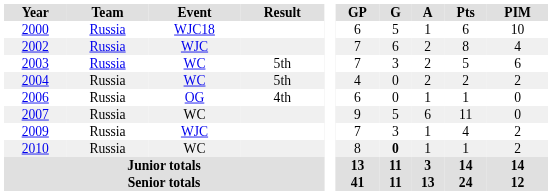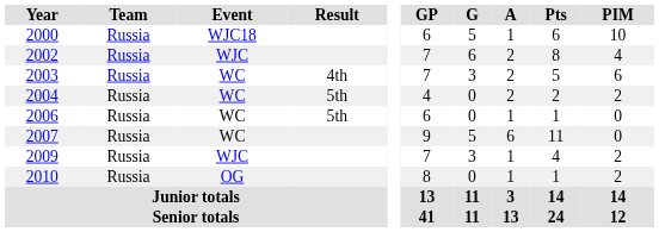 <table border="0" cellpadding="1" cellspacing="0" style="text-align:center; width:40em">
 <tr ALIGN="center" bgcolor="#e0e0e0">
 <th>Year</th>
 <th>Team</th>
 <th>Event</th>
 <th>Result</th>
 <th rowspan="99" bgcolor="#ffffff"> </th>
 <th>GP</th>
 <th>G</th>
 <th>A</th>
 <th>Pts</th>
 <th>PIM</th>
 </tr>
 <tr>
 <td><a href='#'>2000</a></td>
 <td><a href='#'>Russia</a></td>
 <td><a href='#'>WJC18</a></td>
 <td></td>
 <td>6</td>
 <td>5</td>
 <td>1</td>
 <td>6</td>
 <td>10</td>
 </tr>
 <tr bgcolor="#f0f0f0">
 <td><a href='#'>2002</a></td>
 <td><a href='#'>Russia</a></td>
 <td><a href='#'>WJC</a></td>
 <td></td>
 <td>7</td>
 <td>6</td>
 <td>2</td>
 <td>8</td>
 <td>4</td>
 </tr>
 <tr>
 <td><a href='#'>2003</a></td>
 <td><a href='#'>Russia</a></td>
 <td><a href='#'>WC</a></td>
-<td>5th</td>
+<td>4th</td>
 <td>7</td>
 <td>3</td>
 <td>2</td>
 <td>5</td>
 <td>6</td>
 </tr>
 <tr bgcolor="#f0f0f0">
 <td><a href='#'>2004</a></td>
 <td>Russia</td>
 <td><a href='#'>WC</a></td>
 <td>5th</td>
 <td>4</td>
 <td>0</td>
 <td>2</td>
 <td>2</td>
 <td>2</td>
 </tr>
 <tr>
 <td><a href='#'>2006</a></td>
 <td>Russia</td>
-<td><a href='#'>OG</a></td>
-<td>4th</td>
+<td>WC</td>
+<td>5th</td>
 <td>6</td>
 <td>0</td>
 <td>1</td>
 <td>1</td>
 <td>0</td>
 </tr>
 <tr bgcolor="#f0f0f0">
 <td><a href='#'>2007</a></td>
 <td>Russia</td>
 <td>WC</td>
 <td></td>
 <td>9</td>
 <td>5</td>
 <td>6</td>
 <td>11</td>
 <td>0</td>
 </tr>
 <tr>
 <td><a href='#'>2009</a></td>
 <td>Russia</td>
 <td><a href='#'>WJC</a></td>
 <td></td>
 <td>7</td>
 <td>3</td>
 <td>1</td>
 <td>4</td>
 <td>2</td>
 </tr>
 <tr bgcolor="#f0f0f0">
 <td><a href='#'>2010</a></td>
 <td>Russia</td>
-<td>WC</td>
+<td><a href='#'>OG</a></td>
 <td></td>
 <td>8</td>
-<td><strong>0</strong></td>
+<td>0</td>
 <td>1</td>
 <td>1</td>
 <td>2</td>
 </tr>
 <tr bgcolor="#e0e0e0">
 <th colspan=4>Junior totals</th>
 <th>13</th>
 <th>11</th>
 <th>3</th>
 <th>14</th>
 <th>14</th>
 </tr>
 <tr bgcolor="#e0e0e0">
 <th colspan=4>Senior totals</th>
 <th>41</th>
 <th>11</th>
 <th>13</th>
 <th>24</th>
 <th>12</th>
 </tr>
 </table>
